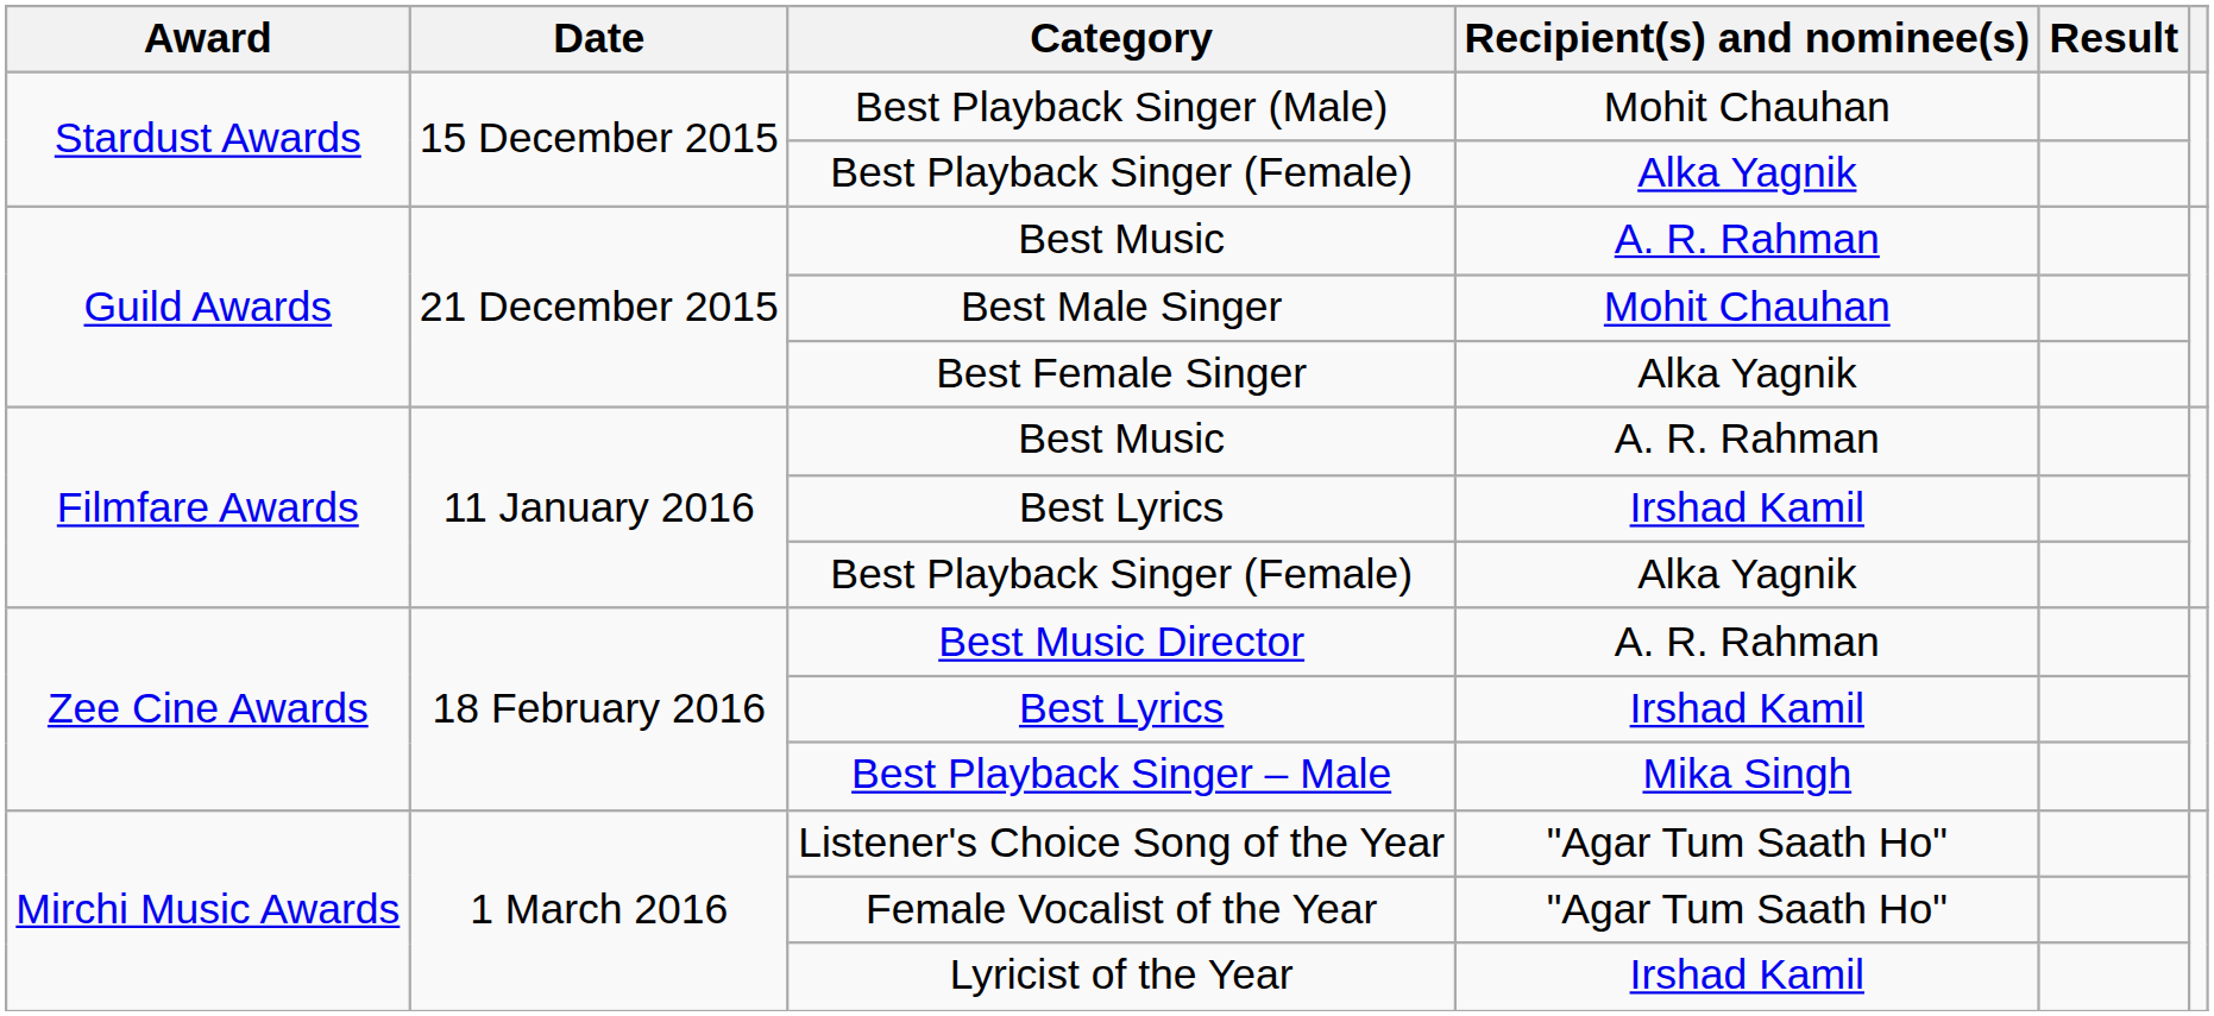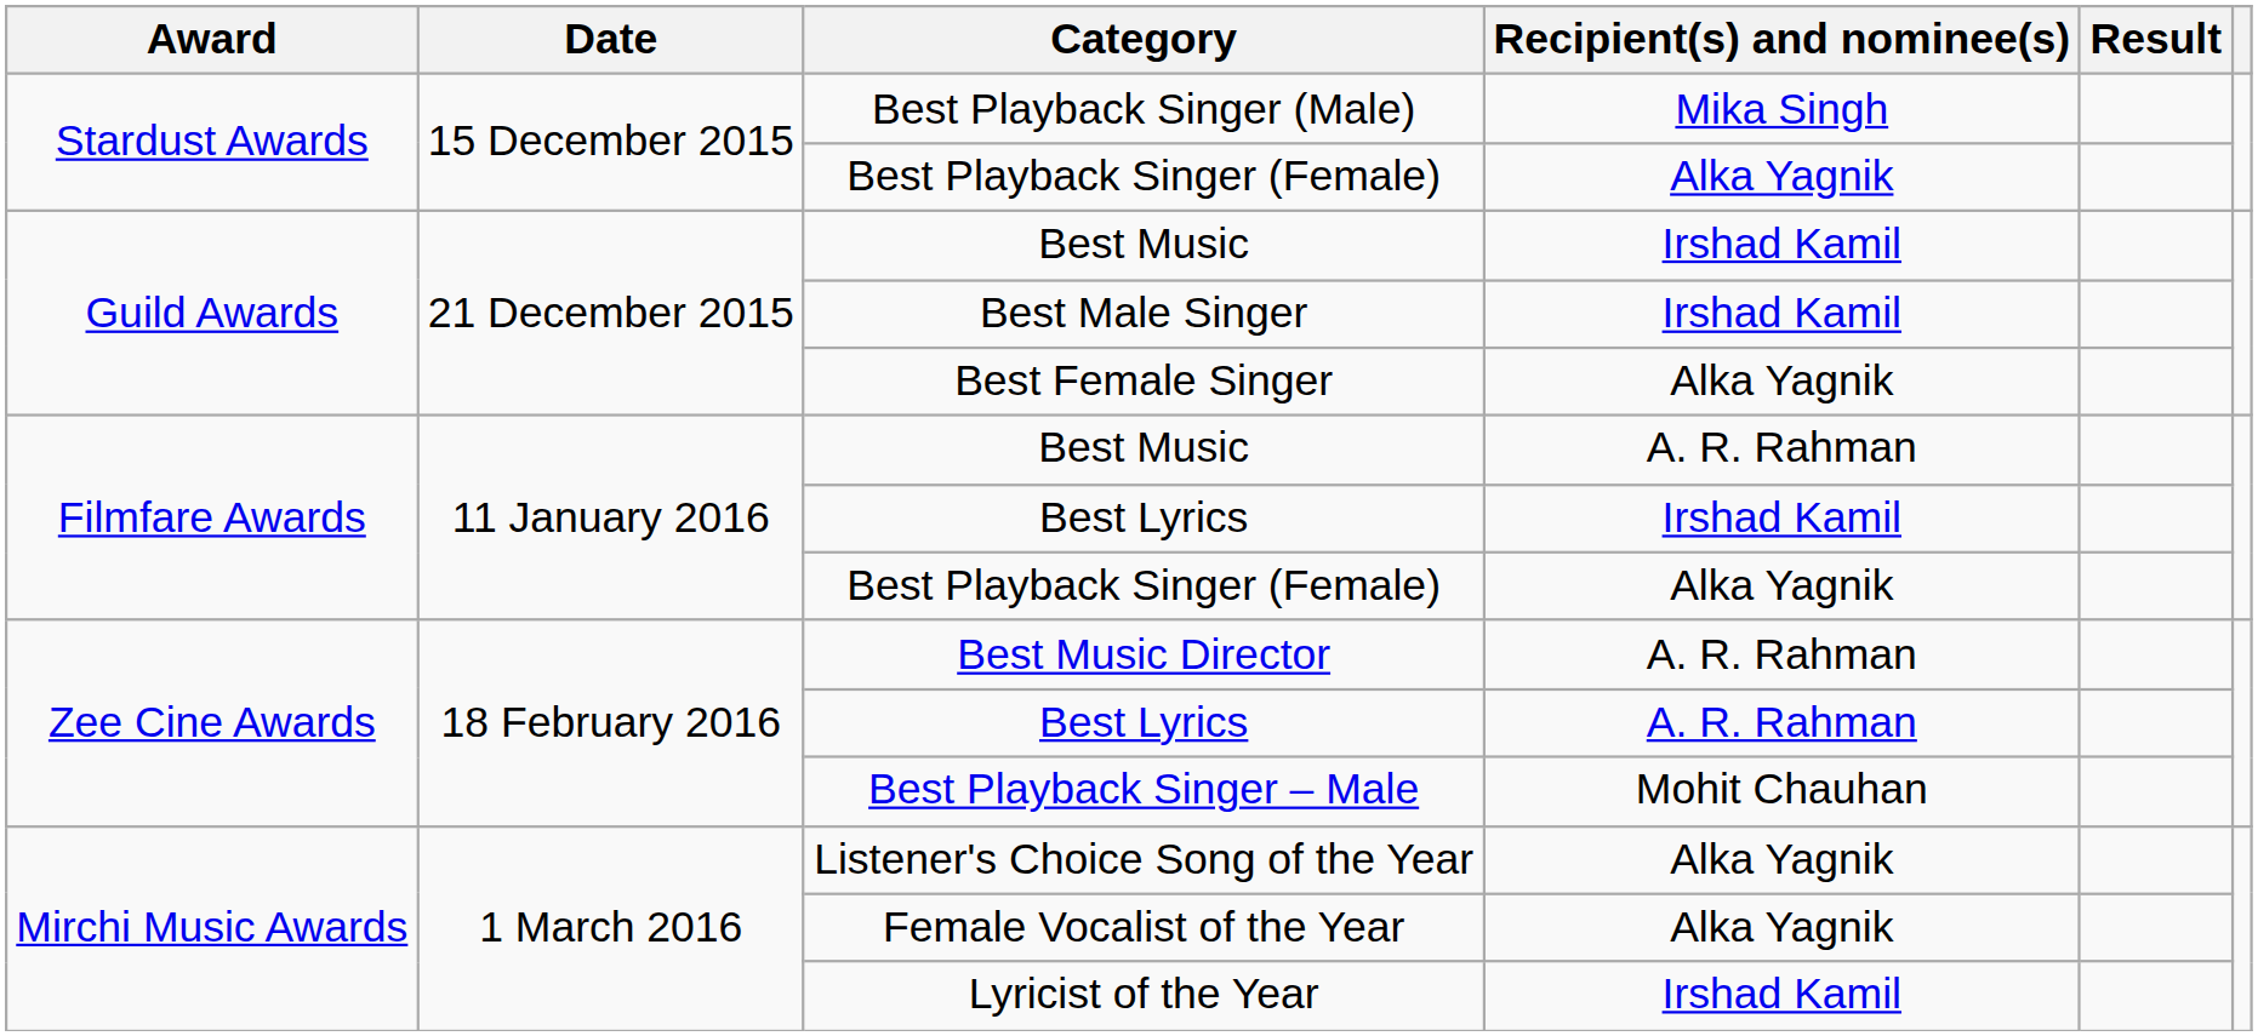 <table class="wikitable plainrowheaders sortable">
 <tr style="text-align:center;">
 <th scope="col">Award</th>
 <th scope="col">Date</th>
 <th scope="col">Category</th>
 <th scope="col">Recipient(s) and nominee(s)</th>
 <th scope="col">Result</th>
 <th scope="col" class="unsortable"></th>
 </tr>
 <tr style="text-align:center;">
 <td rowspan="2"><a href='#'>Stardust Awards</a></td>
 <td rowspan="2">15 December 2015</td>
 <td>Best Playback Singer (Male)</td>
-<td>Mohit Chauhan<br></td>
+<td><a href='#'>Mika Singh</a><br></td>
 <td></td>
 <td rowspan="2"></td>
 </tr>
 <tr style="text-align:center;">
 <td>Best Playback Singer (Female)</td>
 <td><a href='#'>Alka Yagnik</a><br></td>
 <td></td>
 </tr>
 <tr style="text-align:center;">
 <td rowspan="3"><a href='#'>Guild Awards</a></td>
 <td rowspan="3">21 December 2015</td>
 <td>Best Music</td>
-<td><a href='#'>A. R. Rahman</a></td>
+<td><a href='#'>Irshad Kamil</a><br></td>
 <td></td>
 <td rowspan="3"></td>
 </tr>
 <tr style="text-align:center;">
 <td>Best Male Singer</td>
-<td><a href='#'>Mohit Chauhan</a><br></td>
+<td><a href='#'>Irshad Kamil</a><br></td>
 <td></td>
 </tr>
 <tr style="text-align:center;">
 <td>Best Female Singer</td>
 <td>Alka Yagnik<br></td>
 <td></td>
 </tr>
 <tr style="text-align:center;">
 <td rowspan="3"><a href='#'>Filmfare Awards</a></td>
 <td rowspan="3">11 January 2016</td>
 <td>Best Music</td>
 <td>A. R. Rahman</td>
 <td></td>
 <td rowspan="3"></td>
 </tr>
 <tr style="text-align:center;">
 <td>Best Lyrics</td>
 <td><a href='#'>Irshad Kamil</a><br></td>
 <td></td>
 </tr>
 <tr style="text-align:center;">
 <td>Best Playback Singer (Female)</td>
 <td>Alka Yagnik<br></td>
 <td></td>
 </tr>
 <tr style="text-align:center;">
 <td rowspan="3"><a href='#'>Zee Cine Awards</a></td>
 <td rowspan="3">18 February 2016</td>
 <td><a href='#'>Best Music Director</a></td>
 <td>A. R. Rahman</td>
 <td></td>
 <td rowspan="3"></td>
 </tr>
 <tr style="text-align:center;">
 <td><a href='#'>Best Lyrics</a></td>
-<td><a href='#'>Irshad Kamil</a><br></td>
+<td><a href='#'>A. R. Rahman</a></td>
 <td></td>
 </tr>
 <tr style="text-align:center;">
 <td><a href='#'>Best Playback Singer – Male</a></td>
-<td><a href='#'>Mika Singh</a><br></td>
+<td>Mohit Chauhan<br></td>
 <td></td>
 </tr>
 <tr style="text-align:center;">
 <td rowspan="3"><a href='#'>Mirchi Music Awards</a></td>
 <td rowspan="3">1 March 2016</td>
 <td>Listener's Choice Song of the Year</td>
-<td>"Agar Tum Saath Ho"</td>
+<td>Alka Yagnik<br></td>
 <td></td>
 <td rowspan="3"></td>
 </tr>
 <tr style="text-align:center;">
 <td>Female Vocalist of the Year</td>
-<td>"Agar Tum Saath Ho"</td>
+<td>Alka Yagnik<br></td>
 <td></td>
 </tr>
 <tr style="text-align:center;">
 <td>Lyricist of the Year</td>
 <td><a href='#'>Irshad Kamil</a><br></td>
 <td></td>
 </tr>
 </table>
